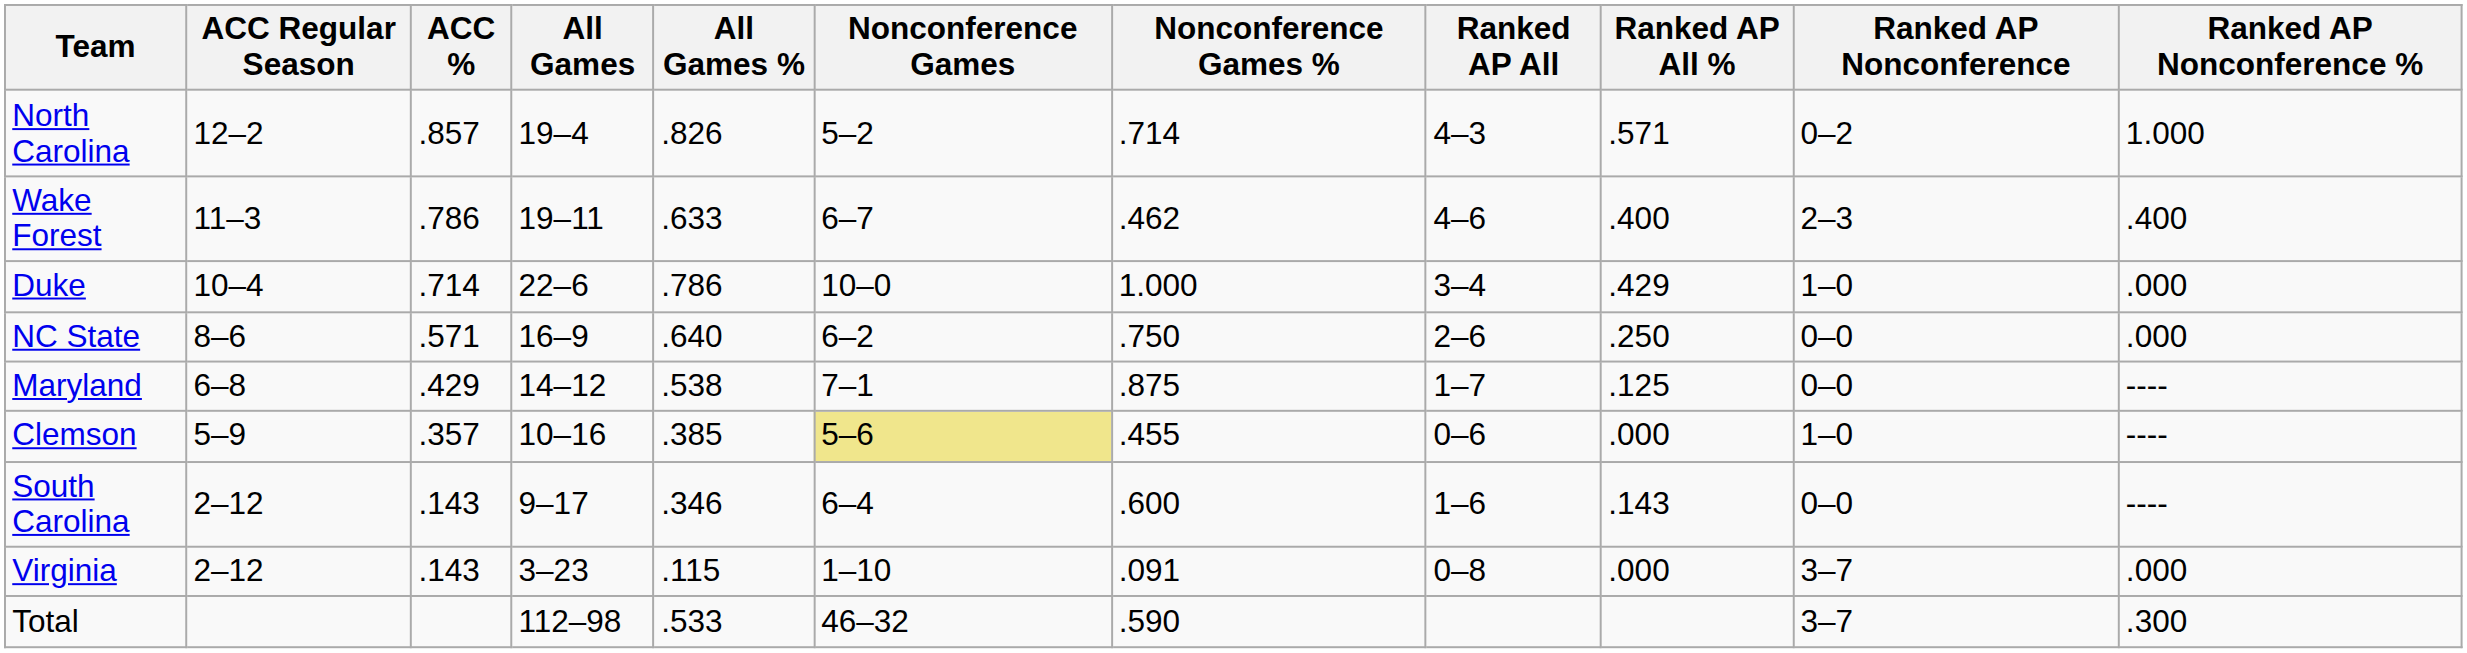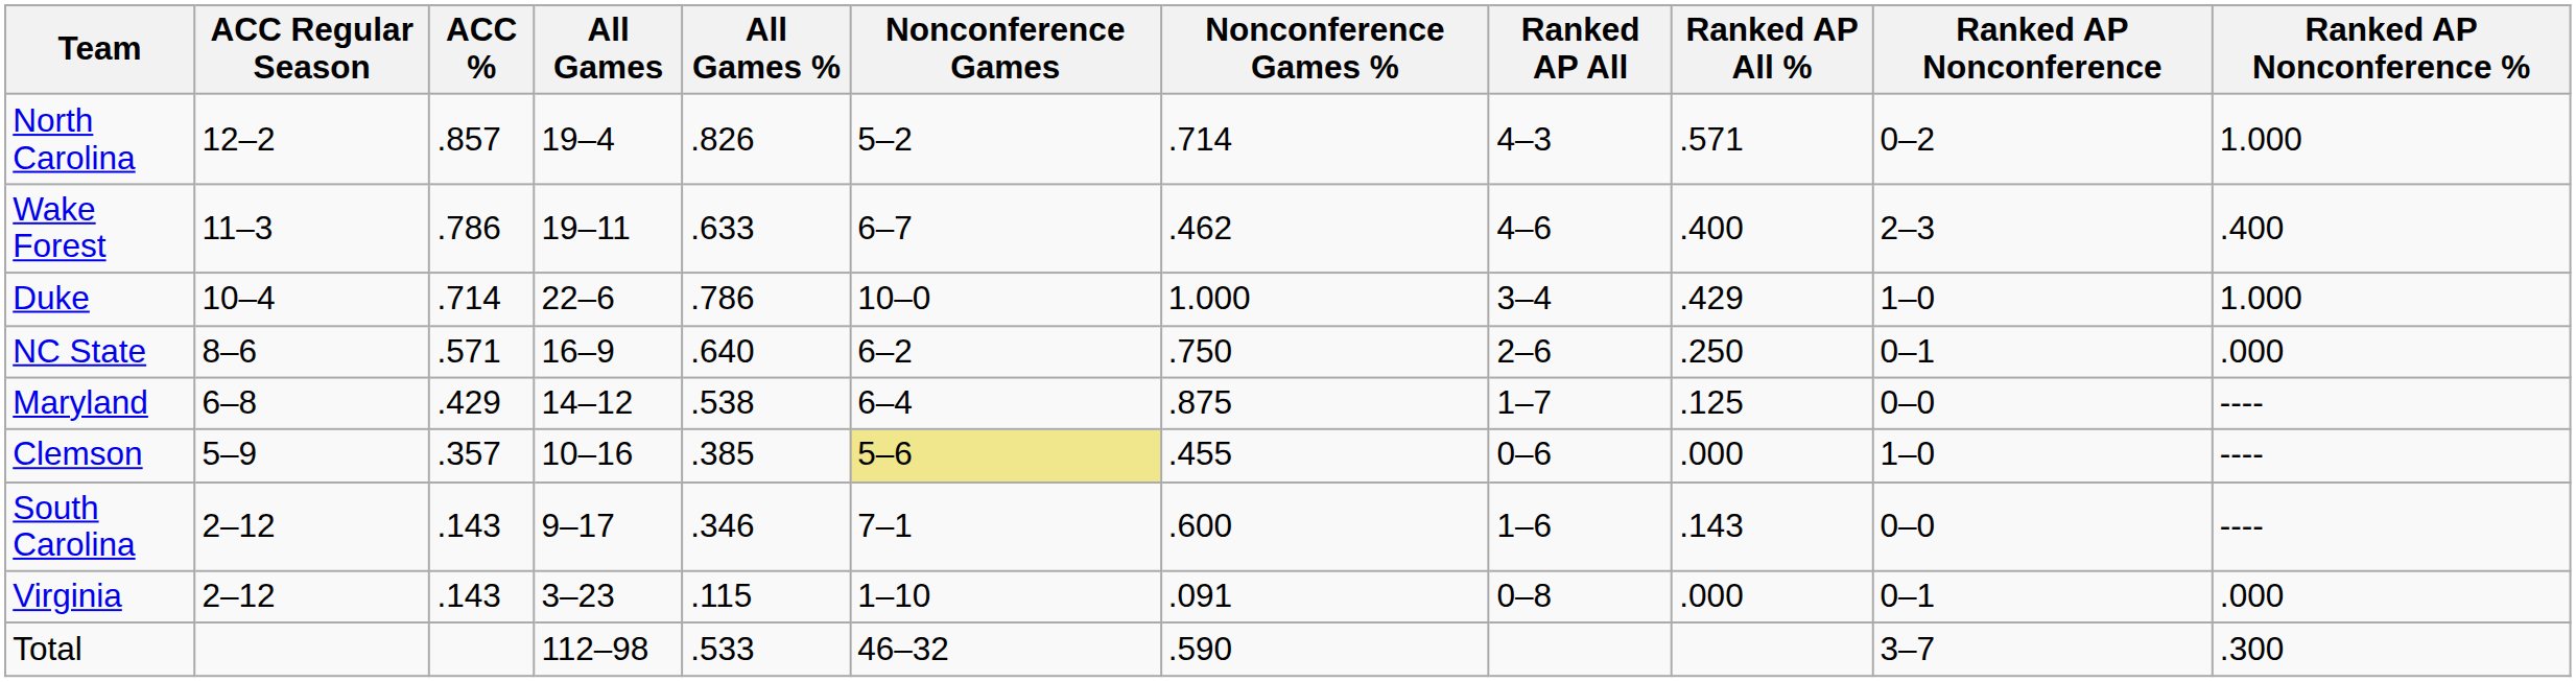 <table class="wikitable">
 <tr>
 <th>Team</th>
 <th>ACC Regular Season</th>
 <th>ACC %</th>
 <th>All Games</th>
 <th>All Games %</th>
 <th>Nonconference Games</th>
 <th>Nonconference Games %</th>
 <th>Ranked AP All</th>
 <th>Ranked AP All %</th>
 <th>Ranked AP Nonconference</th>
 <th>Ranked AP Nonconference %</th>
 </tr>
 <tr>
 <td><a href='#'>North Carolina</a></td>
 <td>12–2</td>
 <td>.857</td>
 <td>19–4</td>
 <td>.826</td>
 <td>5–2</td>
 <td>.714</td>
 <td>4–3</td>
 <td>.571</td>
 <td>0–2</td>
 <td>1.000</td>
 </tr>
 <tr>
 <td><a href='#'>Wake Forest</a></td>
 <td>11–3</td>
 <td>.786</td>
 <td>19–11</td>
 <td>.633</td>
 <td>6–7</td>
 <td>.462</td>
 <td>4–6</td>
 <td>.400</td>
 <td>2–3</td>
 <td>.400</td>
 </tr>
 <tr>
 <td><a href='#'>Duke</a></td>
 <td>10–4</td>
 <td>.714</td>
 <td>22–6</td>
 <td>.786</td>
 <td>10–0</td>
 <td>1.000</td>
 <td>3–4</td>
 <td>.429</td>
 <td>1–0</td>
-<td>.000</td>
+<td>1.000</td>
 </tr>
 <tr>
 <td><a href='#'>NC State</a></td>
 <td>8–6</td>
 <td>.571</td>
 <td>16–9</td>
 <td>.640</td>
 <td>6–2</td>
 <td>.750</td>
 <td>2–6</td>
 <td>.250</td>
-<td>0–0</td>
+<td>0–1</td>
 <td>.000</td>
 </tr>
 <tr>
 <td><a href='#'>Maryland</a></td>
 <td>6–8</td>
 <td>.429</td>
 <td>14–12</td>
 <td>.538</td>
-<td>7–1</td>
+<td>6–4</td>
 <td>.875</td>
 <td>1–7</td>
 <td>.125</td>
 <td>0–0</td>
 <td>----</td>
 </tr>
 <tr>
 <td><a href='#'>Clemson</a></td>
 <td>5–9</td>
 <td>.357</td>
 <td>10–16</td>
 <td>.385</td>
 <td style="background: khaki;">5–6</td>
 <td>.455</td>
 <td>0–6</td>
 <td>.000</td>
 <td>1–0</td>
 <td>----</td>
 </tr>
 <tr>
 <td><a href='#'>South Carolina</a></td>
 <td>2–12</td>
 <td>.143</td>
 <td>9–17</td>
 <td>.346</td>
-<td>6–4</td>
+<td>7–1</td>
 <td>.600</td>
 <td>1–6</td>
 <td>.143</td>
 <td>0–0</td>
 <td>----</td>
 </tr>
 <tr>
 <td><a href='#'>Virginia</a></td>
 <td>2–12</td>
 <td>.143</td>
 <td>3–23</td>
 <td>.115</td>
 <td>1–10</td>
 <td>.091</td>
 <td>0–8</td>
 <td>.000</td>
-<td>3–7</td>
+<td>0–1</td>
 <td>.000</td>
 </tr>
 <tr>
 <td>Total</td>
 <td></td>
 <td></td>
 <td>112–98</td>
 <td>.533</td>
 <td>46–32</td>
 <td>.590</td>
 <td></td>
 <td></td>
 <td>3–7</td>
 <td>.300</td>
 </tr>
 </table>
